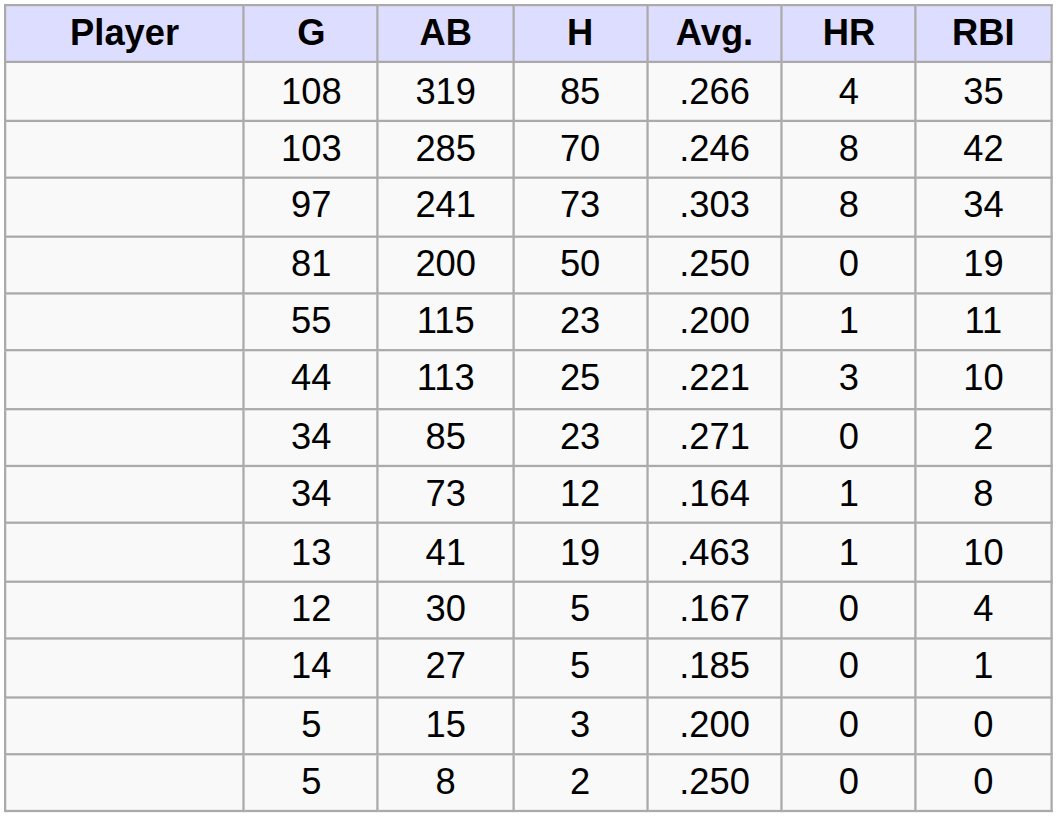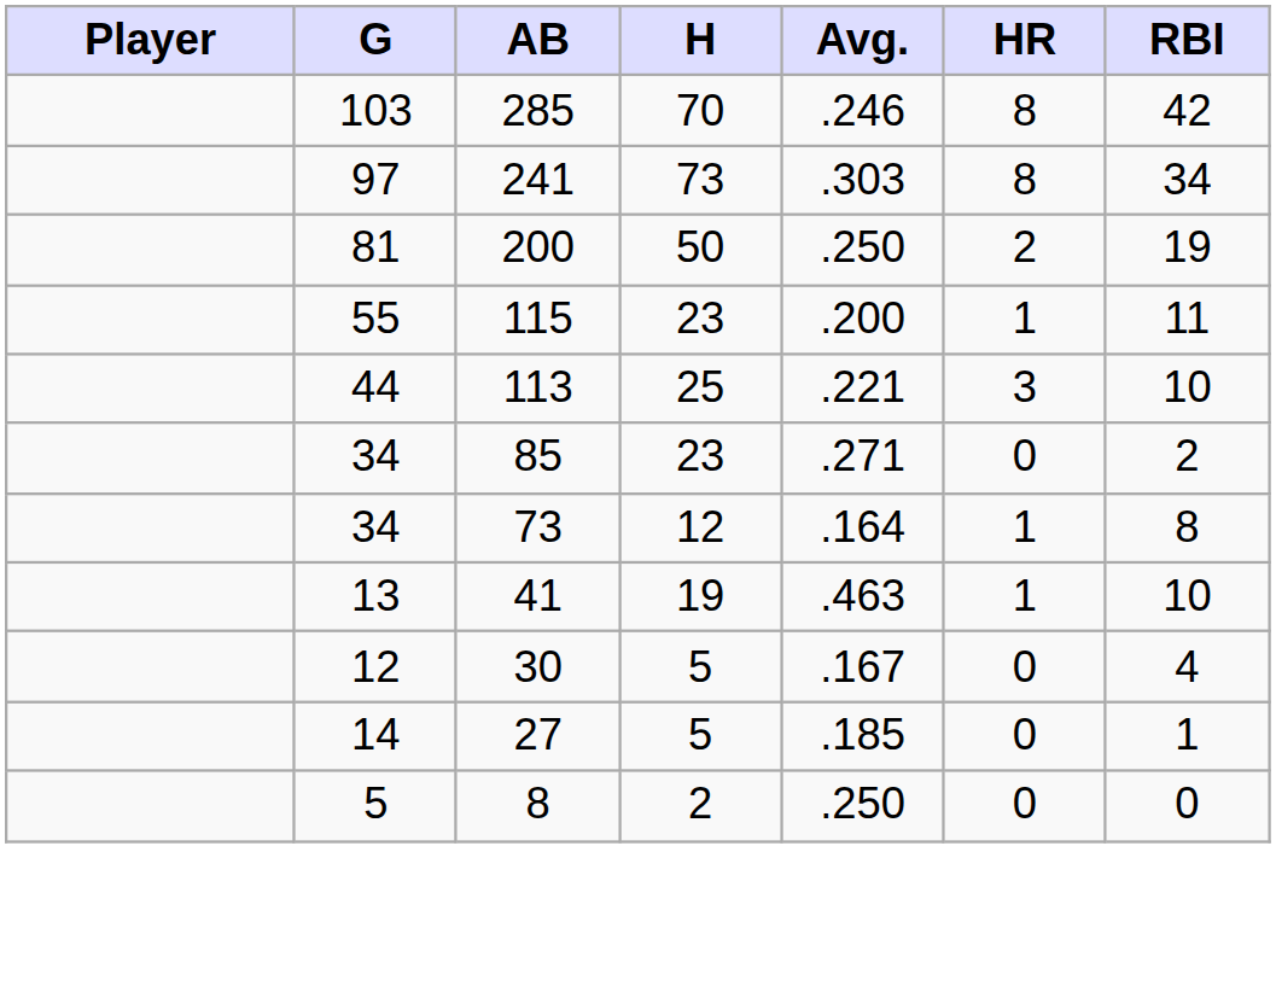 <table class="wikitable sortable">
 <tr>
 <th style="background:#ddf; width:16%;">Player</th>
 <th style="background:#ddf; width:9%;">G</th>
 <th style="background:#ddf; width:9%;">AB</th>
 <th style="background:#ddf; width:9%;">H</th>
 <th style="background:#ddf; width:9%;">Avg.</th>
 <th style="background:#ddf; width:9%;">HR</th>
 <th style="background:#ddf; width:9%;">RBI</th>
-</tr>
-<tr style="text-align:center;">
-<td></td>
-<td>108</td>
-<td>319</td>
-<td>85</td>
-<td>.266</td>
-<td>4</td>
-<td>35</td>
 </tr>
 <tr style="text-align:center;">
 <td></td>
 <td>103</td>
 <td>285</td>
 <td>70</td>
 <td>.246</td>
 <td>8</td>
 <td>42</td>
 </tr>
 <tr style="text-align:center;">
 <td></td>
 <td>97</td>
 <td>241</td>
 <td>73</td>
 <td>.303</td>
 <td>8</td>
 <td>34</td>
 </tr>
 <tr style="text-align:center;">
 <td></td>
 <td>81</td>
 <td>200</td>
 <td>50</td>
 <td>.250</td>
-<td>0</td>
+<td>2</td>
 <td>19</td>
 </tr>
 <tr style="text-align:center;">
 <td></td>
 <td>55</td>
 <td>115</td>
 <td>23</td>
 <td>.200</td>
 <td>1</td>
 <td>11</td>
 </tr>
 <tr style="text-align:center;">
 <td></td>
 <td>44</td>
 <td>113</td>
 <td>25</td>
 <td>.221</td>
 <td>3</td>
 <td>10</td>
 </tr>
 <tr style="text-align:center;">
 <td></td>
 <td>34</td>
 <td>85</td>
 <td>23</td>
 <td>.271</td>
 <td>0</td>
 <td>2</td>
 </tr>
 <tr style="text-align:center;">
 <td></td>
 <td>34</td>
 <td>73</td>
 <td>12</td>
 <td>.164</td>
 <td>1</td>
 <td>8</td>
 </tr>
 <tr style="text-align:center;">
 <td></td>
 <td>13</td>
 <td>41</td>
 <td>19</td>
 <td>.463</td>
 <td>1</td>
 <td>10</td>
 </tr>
 <tr style="text-align:center;">
 <td></td>
 <td>12</td>
 <td>30</td>
 <td>5</td>
 <td>.167</td>
 <td>0</td>
 <td>4</td>
 </tr>
 <tr style="text-align:center;">
 <td></td>
 <td>14</td>
 <td>27</td>
 <td>5</td>
 <td>.185</td>
 <td>0</td>
 <td>1</td>
 </tr>
 <tr style="text-align:center;">
 <td></td>
 <td>5</td>
-<td>15</td>
-<td>3</td>
-<td>.200</td>
-<td>0</td>
-<td>0</td>
-</tr>
-<tr style="text-align:center;">
-<td></td>
-<td>5</td>
 <td>8</td>
 <td>2</td>
 <td>.250</td>
 <td>0</td>
 <td>0</td>
 </tr>
 </table>
